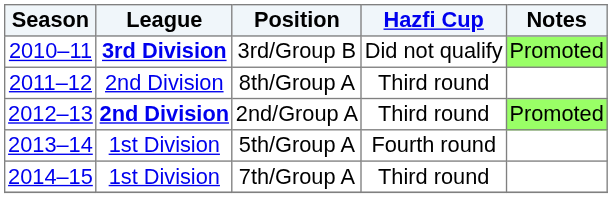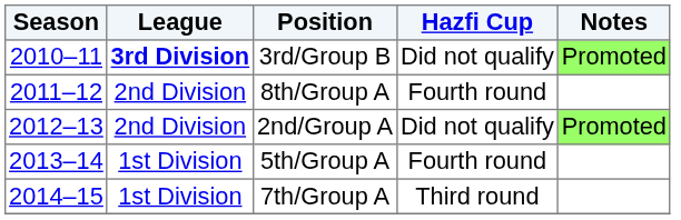 <table border="1" cellpadding="2" style="border-collapse:collapse; text-align:center; font-size:normal;">
 <tr style="background:#f0f6fa;">
 <th>Season</th>
 <th>League</th>
 <th>Position</th>
 <th><a href='#'>Hazfi Cup</a></th>
 <th>Notes</th>
 </tr>
 <tr>
 <td><a href='#'>2010–11</a></td>
 <td><strong><a href='#'>3rd Division</a></strong></td>
 <td>3rd/Group B</td>
 <td>Did not qualify</td>
 <td bgcolor=99FF66>Promoted</td>
 </tr>
 <tr>
 <td><a href='#'>2011–12</a></td>
 <td><a href='#'>2nd Division</a></td>
 <td>8th/Group A</td>
-<td>Third round</td>
+<td>Fourth round</td>
 <td bgcolor=></td>
 </tr>
 <tr>
 <td><a href='#'>2012–13</a></td>
-<td><strong><a href='#'>2nd Division</a></strong></td>
+<td><a href='#'>2nd Division</a></td>
 <td>2nd/Group A</td>
-<td>Third round</td>
+<td>Did not qualify</td>
 <td bgcolor=99FF66>Promoted</td>
 </tr>
 <tr>
 <td><a href='#'>2013–14</a></td>
 <td><a href='#'>1st Division</a></td>
 <td>5th/Group A</td>
 <td>Fourth round</td>
 <td bgcolor=></td>
 </tr>
 <tr>
 <td><a href='#'>2014–15</a></td>
 <td><a href='#'>1st Division</a></td>
 <td>7th/Group A</td>
 <td>Third round</td>
 <td bgcolor=></td>
 </tr>
 <tr>
 </tr>
 </table>
